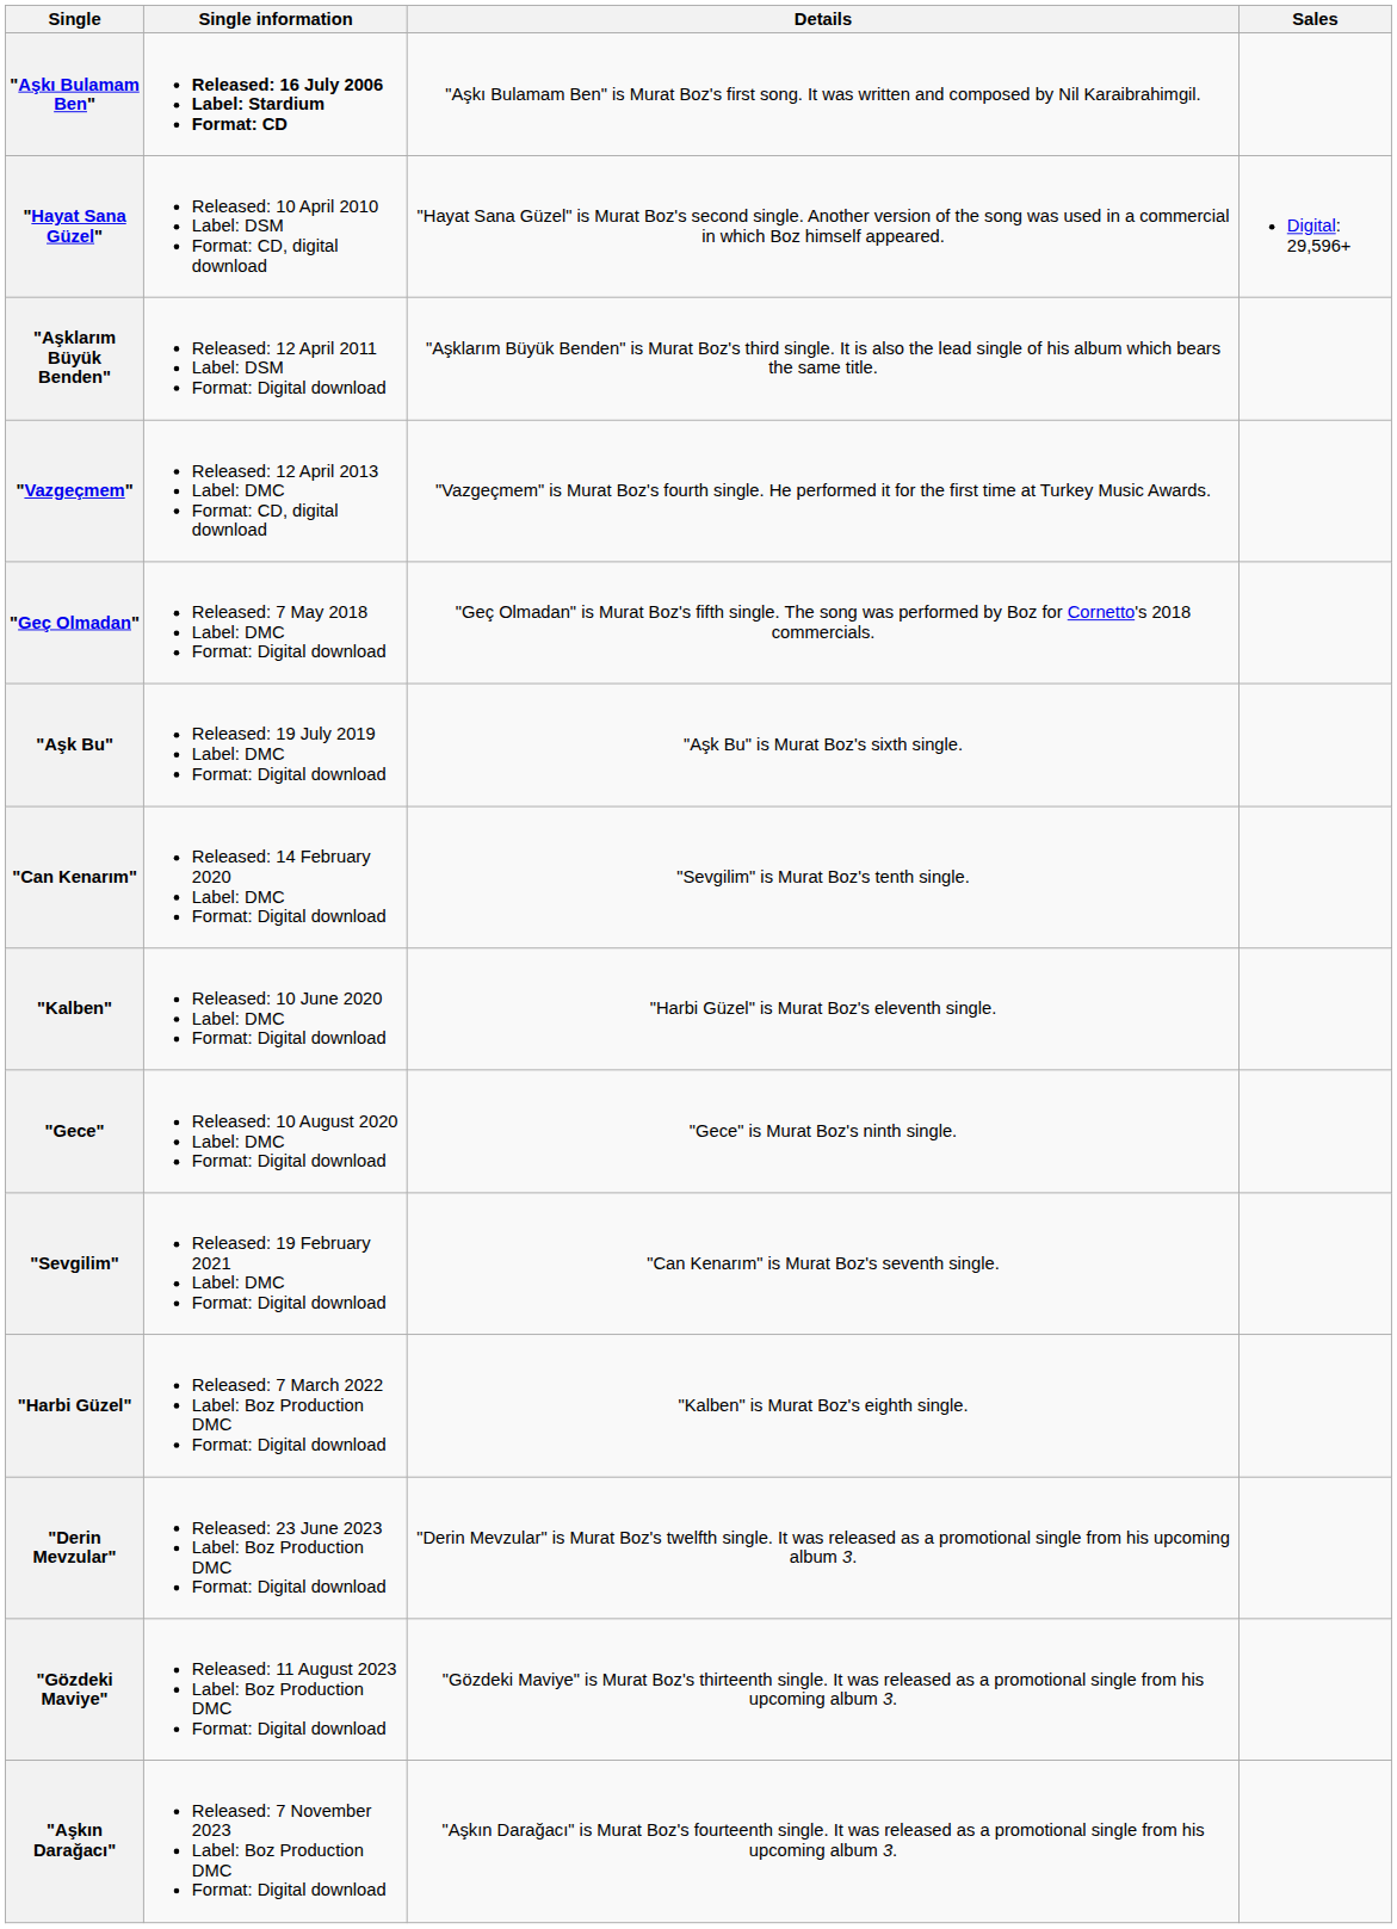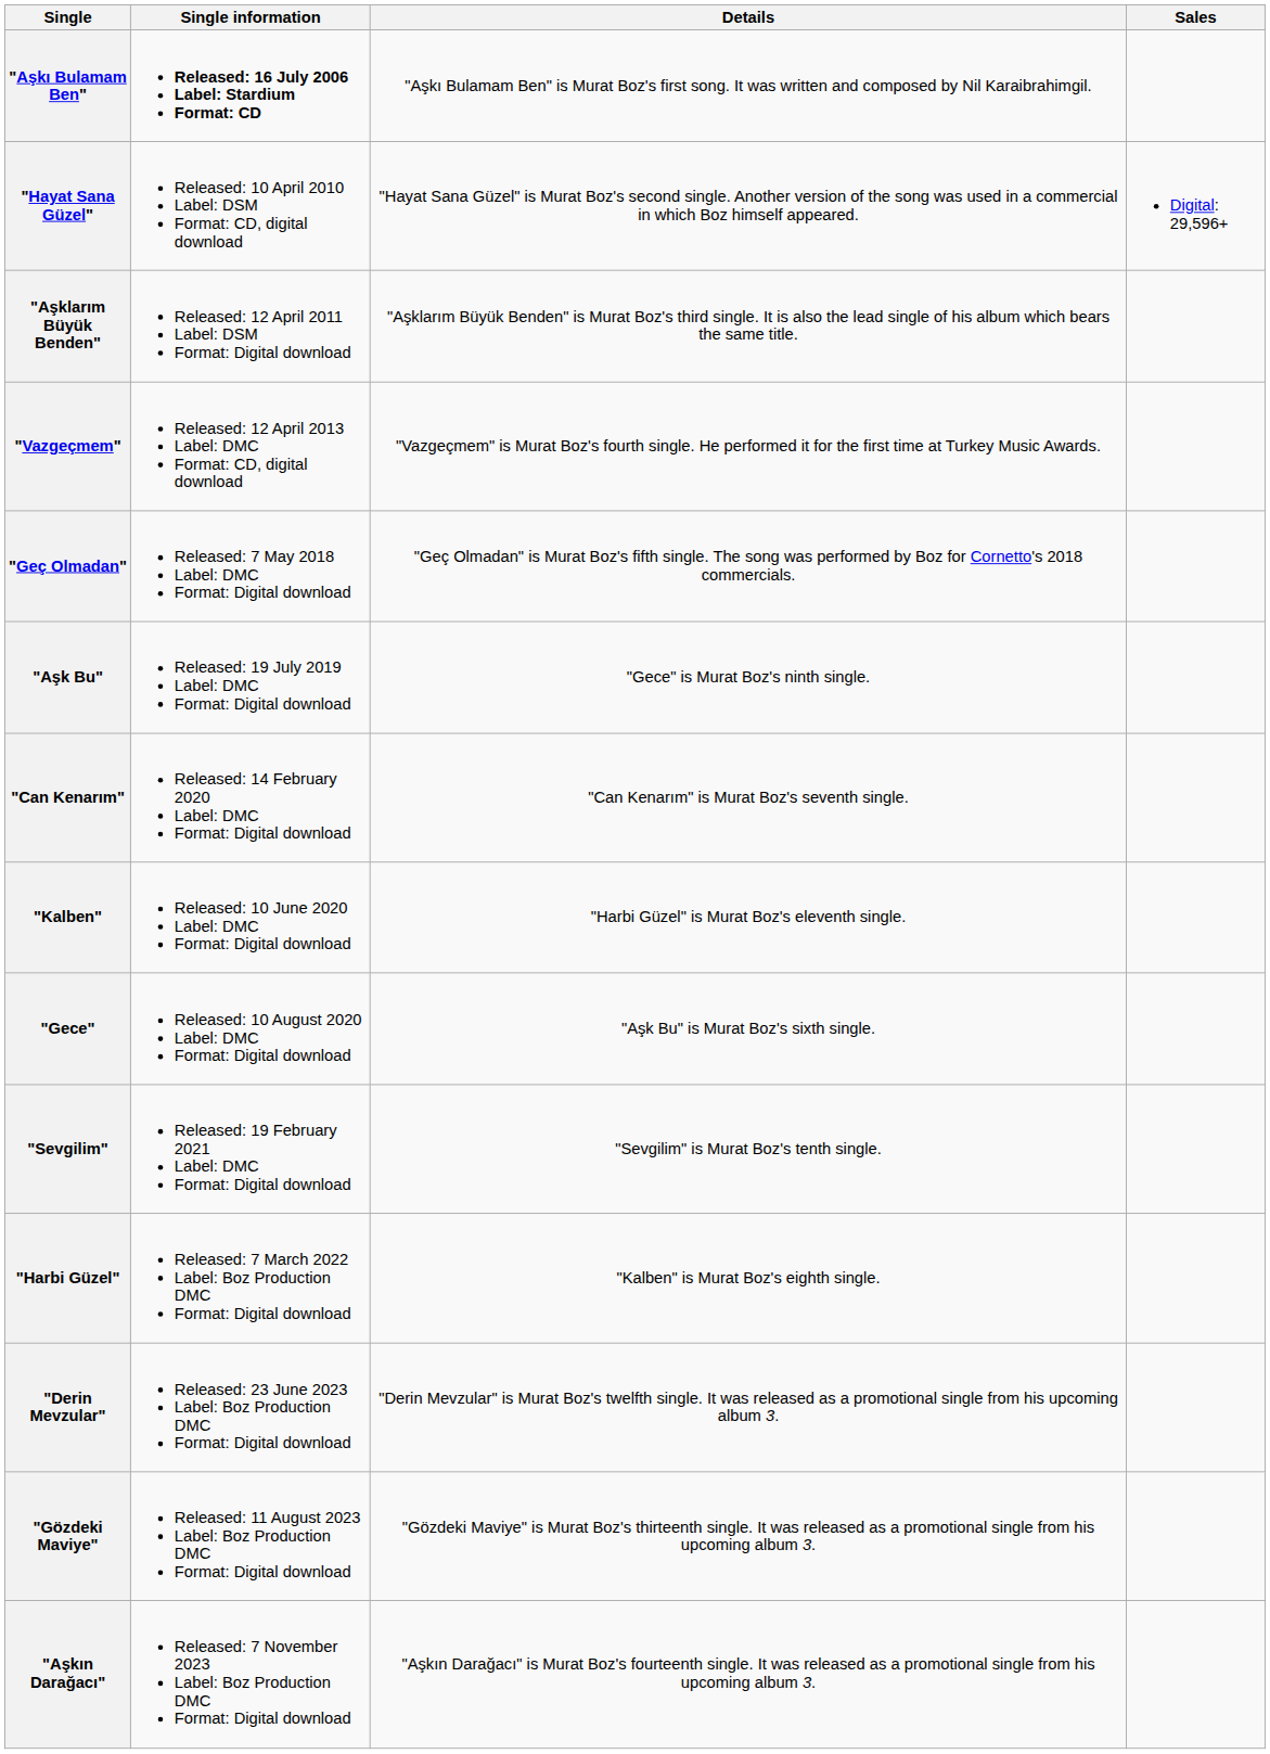 <table class="wikitable plainrowheaders" width=100%>
 <tr>
 <th scope="col" width=10%>Single</th>
 <th scope="col" width=19%>Single information</th>
 <th scope="col" width=60%>Details</th>
 <th scope="col" width=11%>Sales</th>
 </tr>
 <tr>
 <th scope="row">"<a href='#'>Aşkı Bulamam Ben</a>"</th>
 <td><strong><br><ul><li>Released: 16 July 2006</li><li>Label: Stardium</li><li>Format: CD</li></ul></strong></td>
 <td style="text-align:center;">"Aşkı Bulamam Ben" is Murat Boz's first song. It was written and composed by Nil Karaibrahimgil.</td>
 <td></td>
 </tr>
 <tr>
 <th scope="row">"<a href='#'>Hayat Sana Güzel</a>"</th>
 <td><br><ul><li>Released: 10 April 2010</li><li>Label: DSM</li><li>Format: CD, digital download</li></ul></td>
 <td style="text-align:center;">"Hayat Sana Güzel" is Murat Boz's second single. Another version of the song was used in a commercial in which Boz himself appeared.</td>
 <td><br><ul><li><a href='#'>Digital</a>: 29,596+</li></ul></td>
 </tr>
 <tr>
 <th scope="row">"Aşklarım Büyük Benden"</th>
 <td><br><ul><li>Released: 12 April 2011</li><li>Label: DSM</li><li>Format: Digital download</li></ul></td>
 <td style="text-align:center;">"Aşklarım Büyük Benden" is Murat Boz's third single. It is also the lead single of his album which bears the same title.</td>
 <td></td>
 </tr>
 <tr>
 <th scope="row">"<a href='#'>Vazgeçmem</a>"</th>
 <td><br><ul><li>Released: 12 April 2013</li><li>Label: DMC</li><li>Format: CD, digital download</li></ul></td>
 <td style="text-align:center;">"Vazgeçmem" is Murat Boz's fourth single. He performed it for the first time at Turkey Music Awards.</td>
 <td></td>
 </tr>
 <tr>
 <th scope="row">"<a href='#'>Geç Olmadan</a>"</th>
 <td><br><ul><li>Released: 7 May 2018</li><li>Label: DMC</li><li>Format: Digital download</li></ul></td>
 <td style="text-align:center;">"Geç Olmadan" is Murat Boz's fifth single. The song was performed by Boz for <a href='#'>Cornetto</a>'s 2018 commercials.</td>
 <td></td>
 </tr>
 <tr>
 <th scope="row">"Aşk Bu"</th>
 <td><br><ul><li>Released: 19 July 2019</li><li>Label: DMC</li><li>Format: Digital download</li></ul></td>
-<td style="text-align:center;">"Aşk Bu" is Murat Boz's sixth single.</td>
+<td style="text-align:center;">"Gece" is Murat Boz's ninth single.</td>
 <td></td>
 </tr>
 <tr>
 <th scope="row">"Can Kenarım"</th>
 <td><br><ul><li>Released: 14 February 2020</li><li>Label: DMC</li><li>Format: Digital download</li></ul></td>
-<td style="text-align:center;">"Sevgilim" is Murat Boz's tenth single.</td>
+<td style="text-align:center;">"Can Kenarım" is Murat Boz's seventh single.</td>
 <td></td>
 </tr>
 <tr>
 <th scope="row">"Kalben"</th>
 <td><br><ul><li>Released: 10 June 2020</li><li>Label: DMC</li><li>Format: Digital download</li></ul></td>
 <td style="text-align:center;">"Harbi Güzel" is Murat Boz's eleventh single.</td>
 <td></td>
 </tr>
 <tr>
 <th scope="row">"Gece"</th>
 <td><br><ul><li>Released: 10 August 2020</li><li>Label: DMC</li><li>Format: Digital download</li></ul></td>
-<td style="text-align:center;">"Gece" is Murat Boz's ninth single.</td>
+<td style="text-align:center;">"Aşk Bu" is Murat Boz's sixth single.</td>
 <td></td>
 </tr>
 <tr>
 <th scope="row">"Sevgilim"</th>
 <td><br><ul><li>Released: 19 February 2021</li><li>Label: DMC</li><li>Format: Digital download</li></ul></td>
-<td style="text-align:center;">"Can Kenarım" is Murat Boz's seventh single.</td>
+<td style="text-align:center;">"Sevgilim" is Murat Boz's tenth single.</td>
 <td></td>
 </tr>
 <tr>
 <th scope="row">"Harbi Güzel"</th>
 <td><br><ul><li>Released: 7 March 2022</li><li>Label: Boz Production DMC</li><li>Format: Digital download</li></ul></td>
 <td style="text-align:center;">"Kalben" is Murat Boz's eighth single.</td>
 <td></td>
 </tr>
 <tr>
 <th scope="row">"Derin Mevzular"</th>
 <td><br><ul><li>Released: 23 June 2023</li><li>Label: Boz Production DMC</li><li>Format: Digital download</li></ul></td>
 <td style="text-align:center;">"Derin Mevzular" is Murat Boz's twelfth single. It was released as a promotional single from his upcoming album <em>3</em>.</td>
 <td></td>
 </tr>
 <tr>
 <th scope="row">"Gözdeki Maviye"</th>
 <td><br><ul><li>Released: 11 August 2023</li><li>Label: Boz Production DMC</li><li>Format: Digital download</li></ul></td>
 <td style="text-align:center;">"Gözdeki Maviye" is Murat Boz's thirteenth single. It was released as a promotional single from his upcoming album <em>3</em>.</td>
 <td></td>
 </tr>
 <tr>
 <th scope="row">"Aşkın Darağacı"</th>
 <td><br><ul><li>Released: 7 November 2023</li><li>Label: Boz Production DMC</li><li>Format: Digital download</li></ul></td>
 <td style="text-align:center;">"Aşkın Darağacı" is Murat Boz's fourteenth single. It was released as a promotional single from his upcoming album <em>3</em>.</td>
 <td></td>
 </tr>
 </table>
